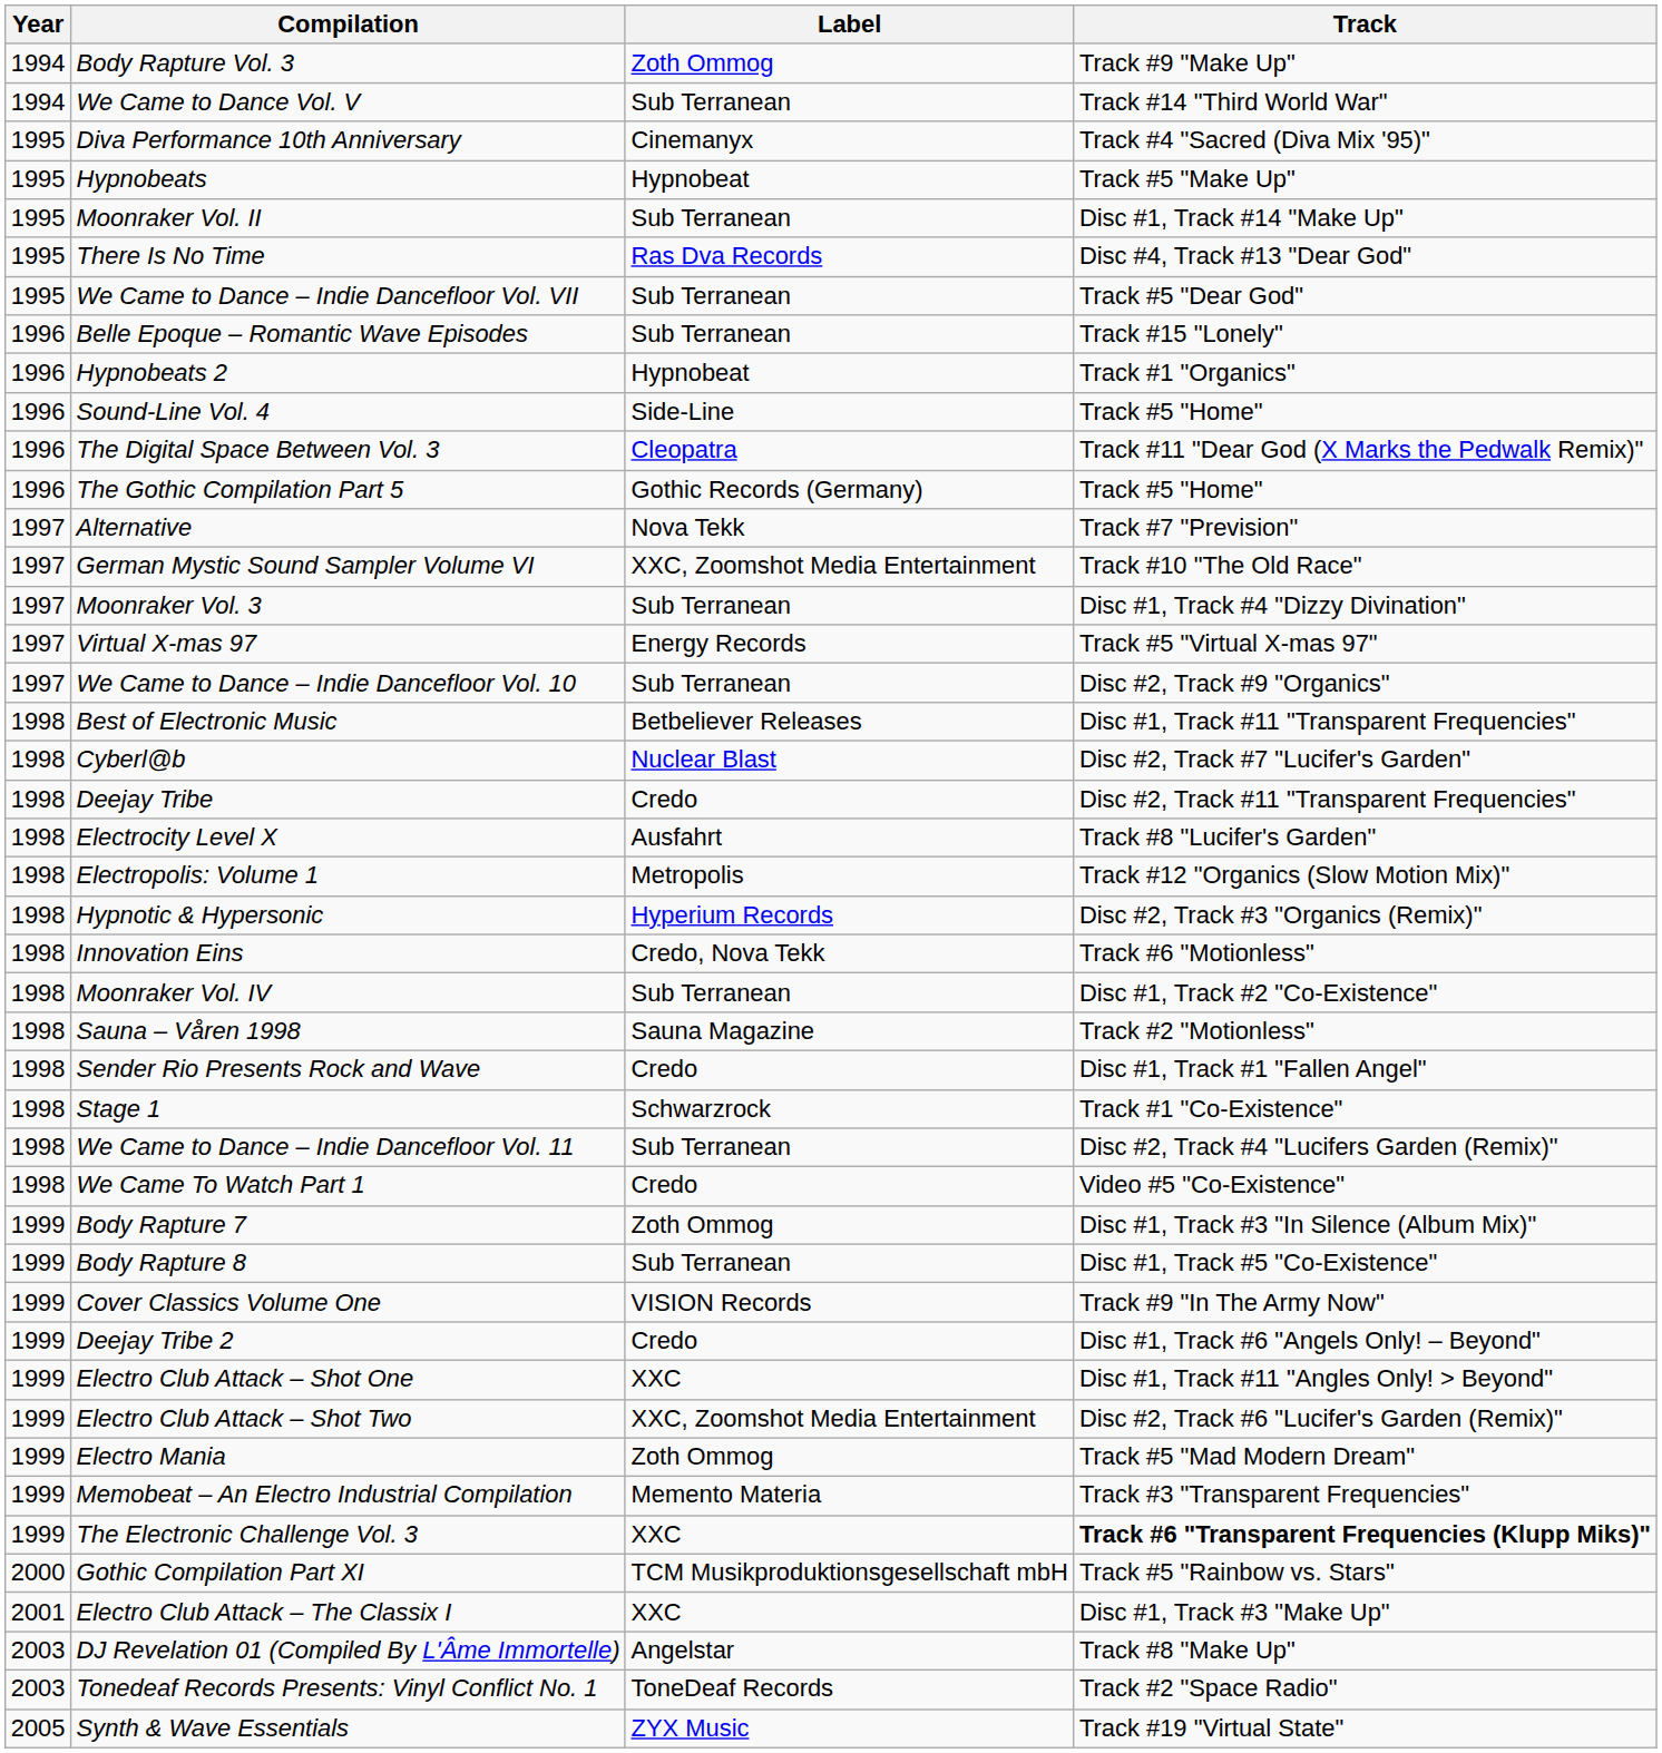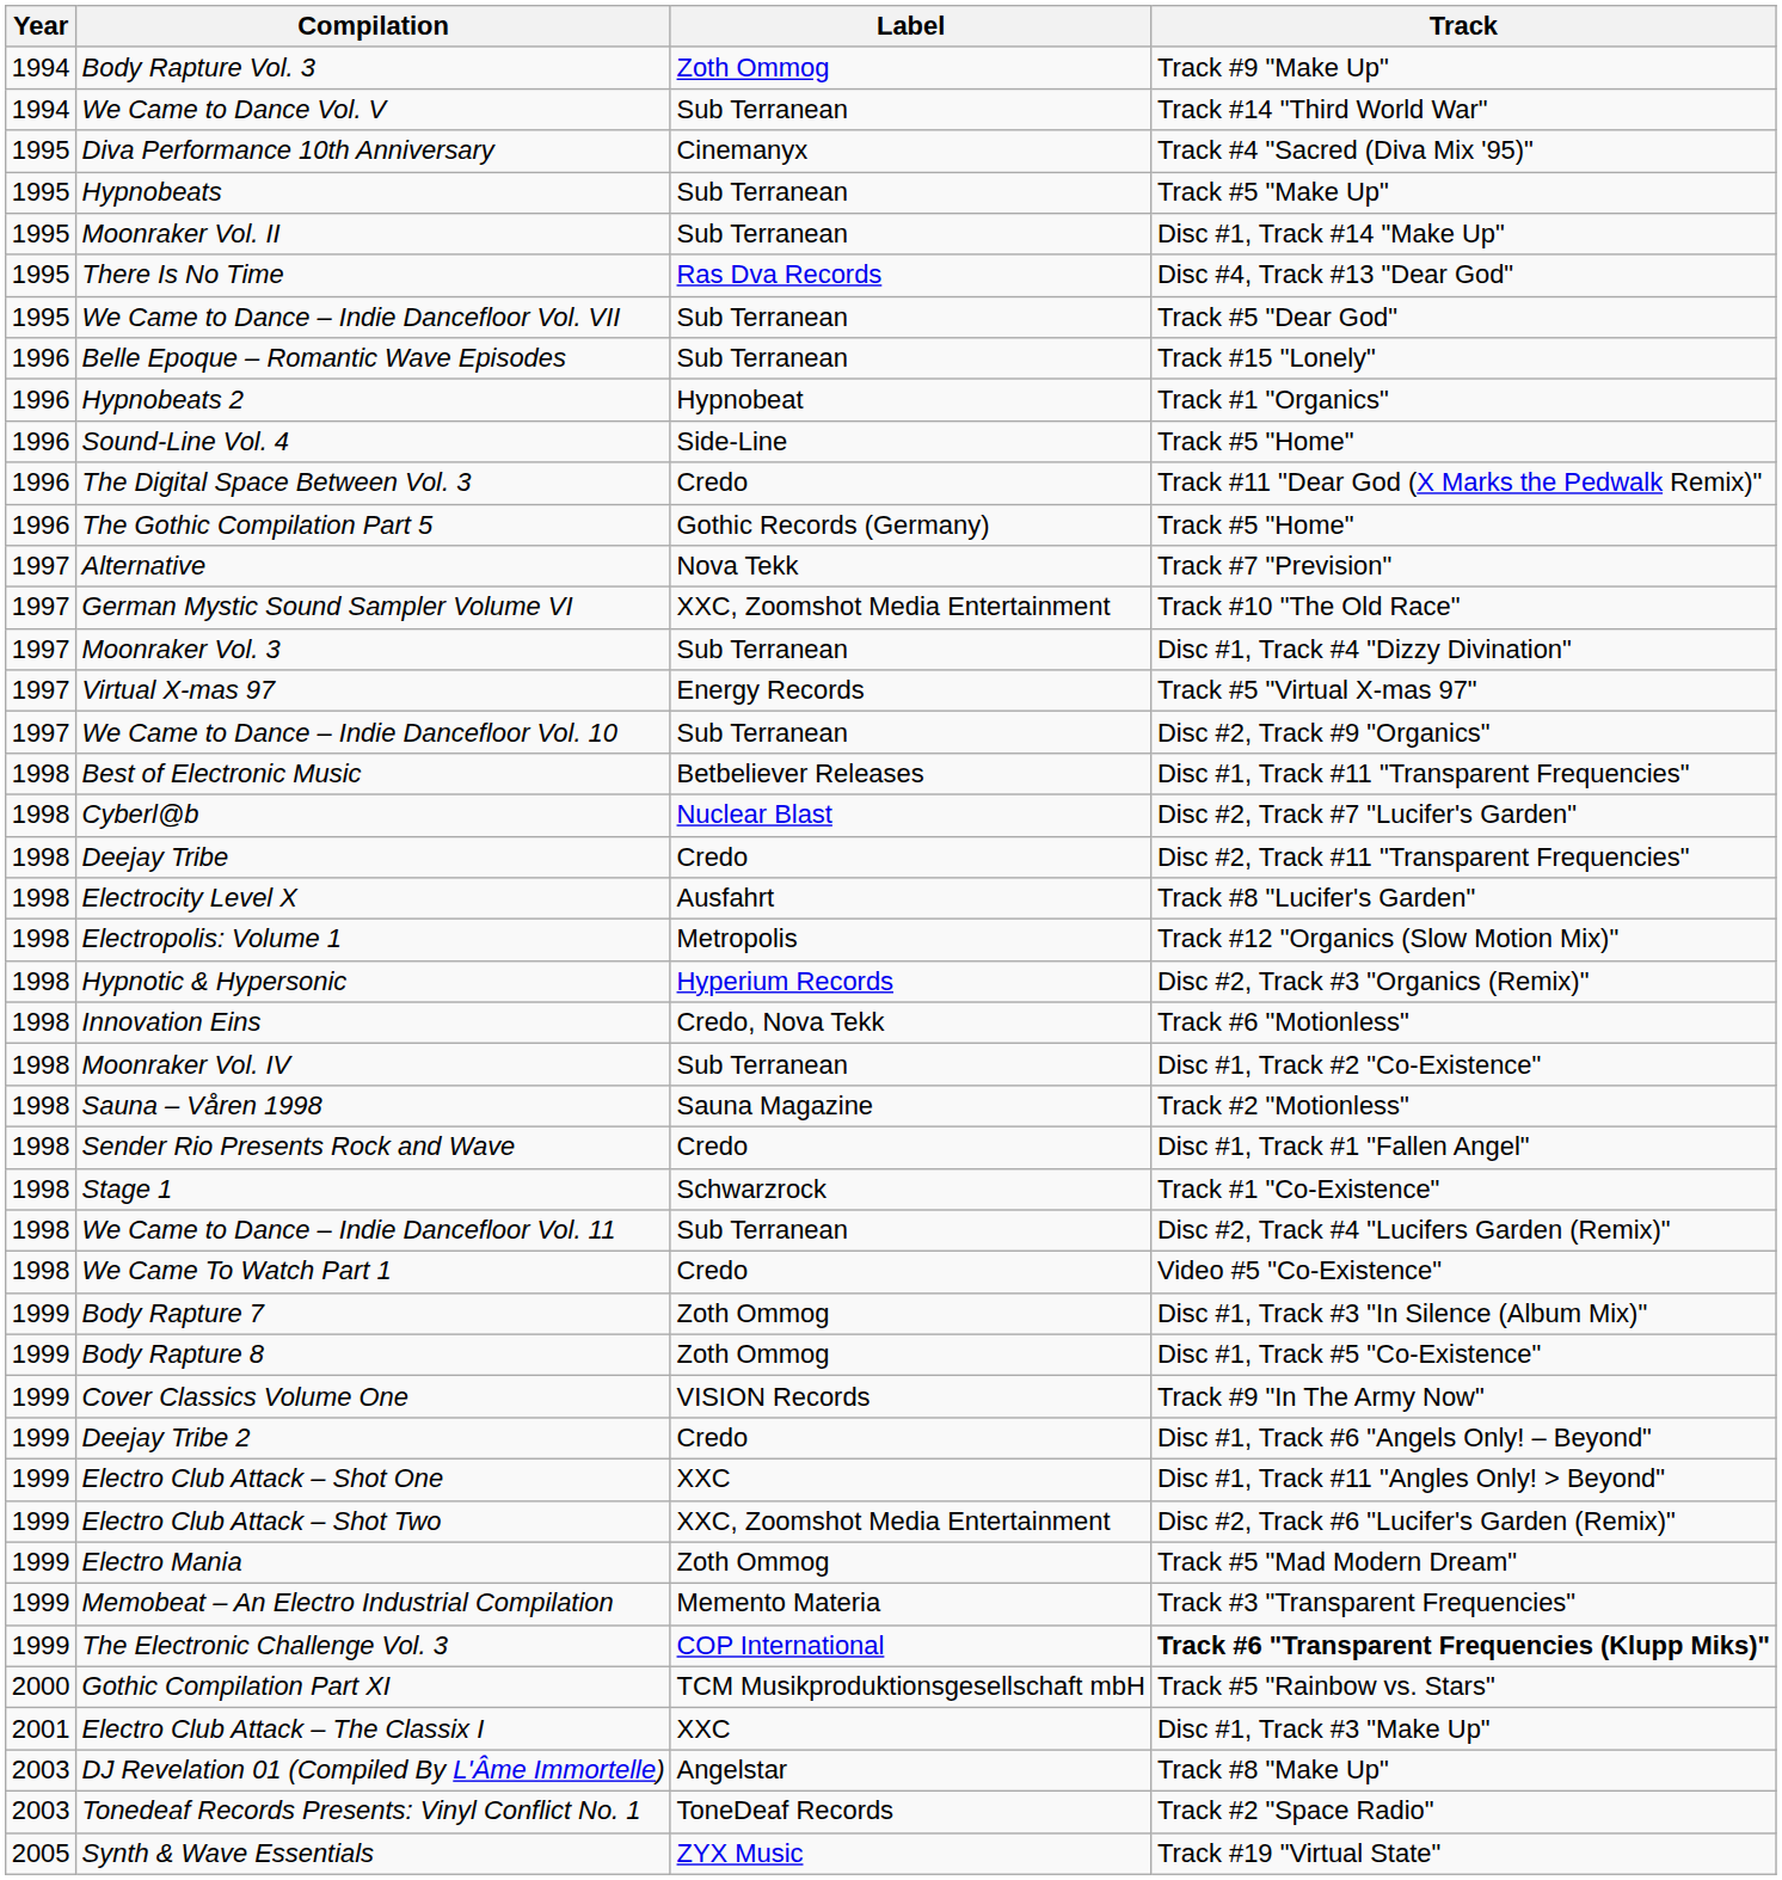 <table class="wikitable sortable">
 <tr>
 <th>Year</th>
 <th class=unsortable>Compilation</th>
 <th>Label</th>
 <th class=unsortable>Track</th>
 </tr>
 <tr>
 <td>1994</td>
 <td><em>Body Rapture Vol. 3</em></td>
 <td><a href='#'>Zoth Ommog</a></td>
 <td>Track #9 "Make Up"</td>
 </tr>
 <tr>
 <td>1994</td>
 <td><em>We Came to Dance Vol. V</em></td>
 <td>Sub Terranean</td>
 <td>Track #14 "Third World War"</td>
 </tr>
 <tr>
 <td>1995</td>
 <td><em>Diva Performance 10th Anniversary</em></td>
 <td>Cinemanyx</td>
 <td>Track #4 "Sacred (Diva Mix '95)"</td>
 </tr>
 <tr>
 <td>1995</td>
 <td><em>Hypnobeats</em></td>
-<td>Hypnobeat</td>
+<td>Sub Terranean</td>
 <td>Track #5 "Make Up"</td>
 </tr>
 <tr>
 <td>1995</td>
 <td><em>Moonraker Vol. II</em></td>
 <td>Sub Terranean</td>
 <td>Disc #1, Track #14 "Make Up"</td>
 </tr>
 <tr>
 <td>1995</td>
 <td><em>There Is No Time</em></td>
 <td><a href='#'>Ras Dva Records</a></td>
 <td>Disc #4, Track #13 "Dear God"</td>
 </tr>
 <tr>
 <td>1995</td>
 <td><em>We Came to Dance – Indie Dancefloor Vol. VII</em></td>
 <td>Sub Terranean</td>
 <td>Track #5 "Dear God"</td>
 </tr>
 <tr>
 <td>1996</td>
 <td><em>Belle Epoque – Romantic Wave Episodes</em></td>
 <td>Sub Terranean</td>
 <td>Track #15 "Lonely"</td>
 </tr>
 <tr>
 <td>1996</td>
 <td><em>Hypnobeats 2</em></td>
 <td>Hypnobeat</td>
 <td>Track #1 "Organics"</td>
 </tr>
 <tr>
 <td>1996</td>
 <td><em>Sound-Line Vol. 4</em></td>
 <td>Side-Line</td>
 <td>Track #5 "Home"</td>
 </tr>
 <tr>
 <td>1996</td>
 <td><em>The Digital Space Between Vol. 3</em></td>
-<td><a href='#'>Cleopatra</a></td>
+<td>Credo</td>
 <td>Track #11 "Dear God (<a href='#'>X Marks the Pedwalk</a> Remix)"</td>
 </tr>
 <tr>
 <td>1996</td>
 <td><em>The Gothic Compilation Part 5</em></td>
 <td>Gothic Records (Germany)</td>
 <td>Track #5 "Home"</td>
 </tr>
 <tr>
 <td>1997</td>
 <td><em>Alternative</em></td>
 <td>Nova Tekk</td>
 <td>Track #7 "Prevision"</td>
 </tr>
 <tr>
 <td>1997</td>
 <td><em>German Mystic Sound Sampler Volume VI</em></td>
 <td>XXC, Zoomshot Media Entertainment</td>
 <td>Track #10 "The Old Race"</td>
 </tr>
 <tr>
 <td>1997</td>
 <td><em>Moonraker Vol. 3</em></td>
 <td>Sub Terranean</td>
 <td>Disc #1, Track #4 "Dizzy Divination"</td>
 </tr>
 <tr>
 <td>1997</td>
 <td><em>Virtual X-mas 97</em></td>
 <td>Energy Records</td>
 <td>Track #5 "Virtual X-mas 97"</td>
 </tr>
 <tr>
 <td>1997</td>
 <td><em>We Came to Dance – Indie Dancefloor Vol. 10</em></td>
 <td>Sub Terranean</td>
 <td>Disc #2, Track #9 "Organics"</td>
 </tr>
 <tr>
 <td>1998</td>
 <td><em>Best of Electronic Music</em></td>
 <td>Betbeliever Releases</td>
 <td>Disc #1, Track #11 "Transparent Frequencies"</td>
 </tr>
 <tr>
 <td>1998</td>
 <td><em>Cyberl@b</em></td>
 <td><a href='#'>Nuclear Blast</a></td>
 <td>Disc #2, Track #7 "Lucifer's Garden"</td>
 </tr>
 <tr>
 <td>1998</td>
 <td><em>Deejay Tribe</em></td>
 <td>Credo</td>
 <td>Disc #2, Track #11 "Transparent Frequencies"</td>
 </tr>
 <tr>
 <td>1998</td>
 <td><em>Electrocity Level X</em></td>
 <td>Ausfahrt</td>
 <td>Track #8 "Lucifer's Garden"</td>
 </tr>
 <tr>
 <td>1998</td>
 <td><em>Electropolis: Volume 1</em></td>
 <td>Metropolis</td>
 <td>Track #12 "Organics (Slow Motion Mix)"</td>
 </tr>
 <tr>
 <td>1998</td>
 <td><em>Hypnotic & Hypersonic</em></td>
 <td><a href='#'>Hyperium Records</a></td>
 <td>Disc #2, Track #3 "Organics (Remix)"</td>
 </tr>
 <tr>
 <td>1998</td>
 <td><em>Innovation Eins</em></td>
 <td>Credo, Nova Tekk</td>
 <td>Track #6 "Motionless"</td>
 </tr>
 <tr>
 <td>1998</td>
 <td><em>Moonraker Vol. IV</em></td>
 <td>Sub Terranean</td>
 <td>Disc #1, Track #2 "Co-Existence"</td>
 </tr>
 <tr>
 <td>1998</td>
 <td><em>Sauna – Våren 1998</em></td>
 <td>Sauna Magazine</td>
 <td>Track #2 "Motionless"</td>
 </tr>
 <tr>
 <td>1998</td>
 <td><em>Sender Rio Presents Rock and Wave</em></td>
 <td>Credo</td>
 <td>Disc #1, Track #1 "Fallen Angel"</td>
 </tr>
 <tr>
 <td>1998</td>
 <td><em>Stage 1</em></td>
 <td>Schwarzrock</td>
 <td>Track #1 "Co-Existence"</td>
 </tr>
 <tr>
 <td>1998</td>
 <td><em>We Came to Dance – Indie Dancefloor Vol. 11</em></td>
 <td>Sub Terranean</td>
 <td>Disc #2, Track #4 "Lucifers Garden (Remix)"</td>
 </tr>
 <tr>
 <td>1998</td>
 <td><em>We Came To Watch Part 1</em></td>
 <td>Credo</td>
 <td>Video #5 "Co-Existence"</td>
 </tr>
 <tr>
 <td>1999</td>
 <td><em>Body Rapture 7</em></td>
 <td>Zoth Ommog</td>
 <td>Disc #1, Track #3 "In Silence (Album Mix)"</td>
 </tr>
 <tr>
 <td>1999</td>
 <td><em>Body Rapture 8</em></td>
-<td>Sub Terranean</td>
+<td>Zoth Ommog</td>
 <td>Disc #1, Track #5 "Co-Existence"</td>
 </tr>
 <tr>
 <td>1999</td>
 <td><em>Cover Classics Volume One</em></td>
 <td>VISION Records</td>
 <td>Track #9 "In The Army Now"</td>
 </tr>
 <tr>
 <td>1999</td>
 <td><em>Deejay Tribe 2</em></td>
 <td>Credo</td>
 <td>Disc #1, Track #6 "Angels Only! – Beyond"</td>
 </tr>
 <tr>
 <td>1999</td>
 <td><em>Electro Club Attack – Shot One</em></td>
 <td>XXC</td>
 <td>Disc #1, Track #11 "Angles Only! > Beyond"</td>
 </tr>
 <tr>
 <td>1999</td>
 <td><em>Electro Club Attack – Shot Two</em></td>
 <td>XXC, Zoomshot Media Entertainment</td>
 <td>Disc #2, Track #6 "Lucifer's Garden (Remix)"</td>
 </tr>
 <tr>
 <td>1999</td>
 <td><em>Electro Mania</em></td>
 <td>Zoth Ommog</td>
 <td>Track #5 "Mad Modern Dream"</td>
 </tr>
 <tr>
 <td>1999</td>
 <td><em>Memobeat – An Electro Industrial Compilation</em></td>
 <td>Memento Materia</td>
 <td>Track #3 "Transparent Frequencies"</td>
 </tr>
 <tr>
 <td>1999</td>
 <td><em>The Electronic Challenge Vol. 3</em></td>
-<td>XXC</td>
+<td><a href='#'>COP International</a></td>
 <td><strong>Track #6 "Transparent Frequencies (Klupp Miks)"</strong></td>
 </tr>
 <tr>
 <td>2000</td>
 <td><em>Gothic Compilation Part XI</em></td>
 <td>TCM Musikproduktionsgesellschaft mbH</td>
 <td>Track #5 "Rainbow vs. Stars"</td>
 </tr>
 <tr>
 <td>2001</td>
 <td><em>Electro Club Attack – The Classix I</em></td>
 <td>XXC</td>
 <td>Disc #1, Track #3 "Make Up"</td>
 </tr>
 <tr>
 <td>2003</td>
 <td><em>DJ Revelation 01 (Compiled By <a href='#'>L'Âme Immortelle</a>)</em></td>
 <td>Angelstar</td>
 <td>Track #8 "Make Up"</td>
 </tr>
 <tr>
 <td>2003</td>
 <td><em>Tonedeaf Records Presents: Vinyl Conflict No. 1</em></td>
 <td>ToneDeaf Records</td>
 <td>Track #2 "Space Radio"</td>
 </tr>
 <tr>
 <td>2005</td>
 <td><em>Synth & Wave Essentials</em></td>
 <td><a href='#'>ZYX Music</a></td>
 <td>Track #19 "Virtual State"</td>
 </tr>
 </table>
